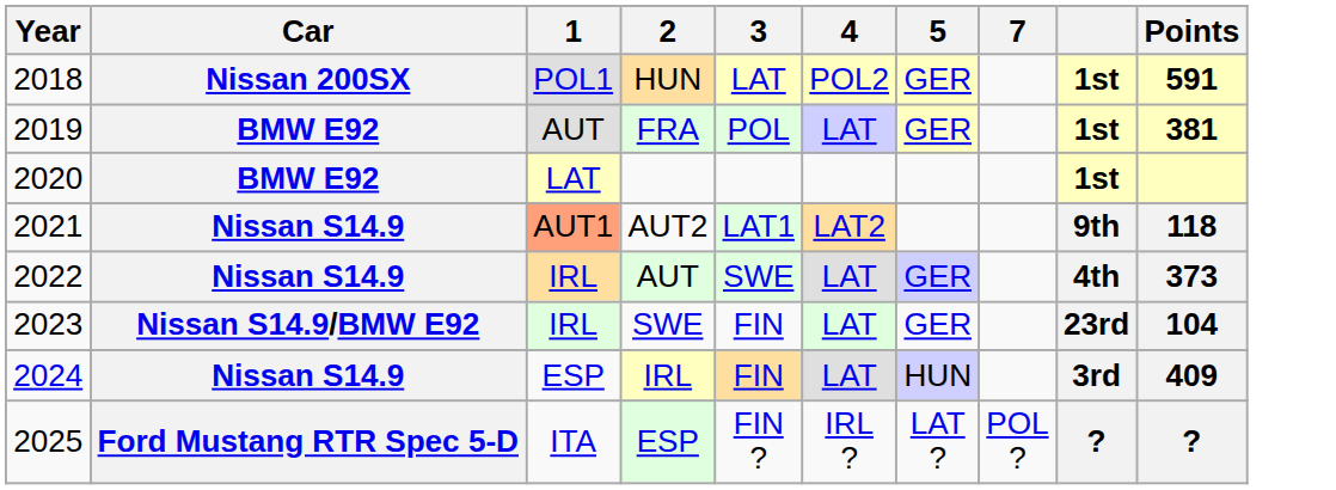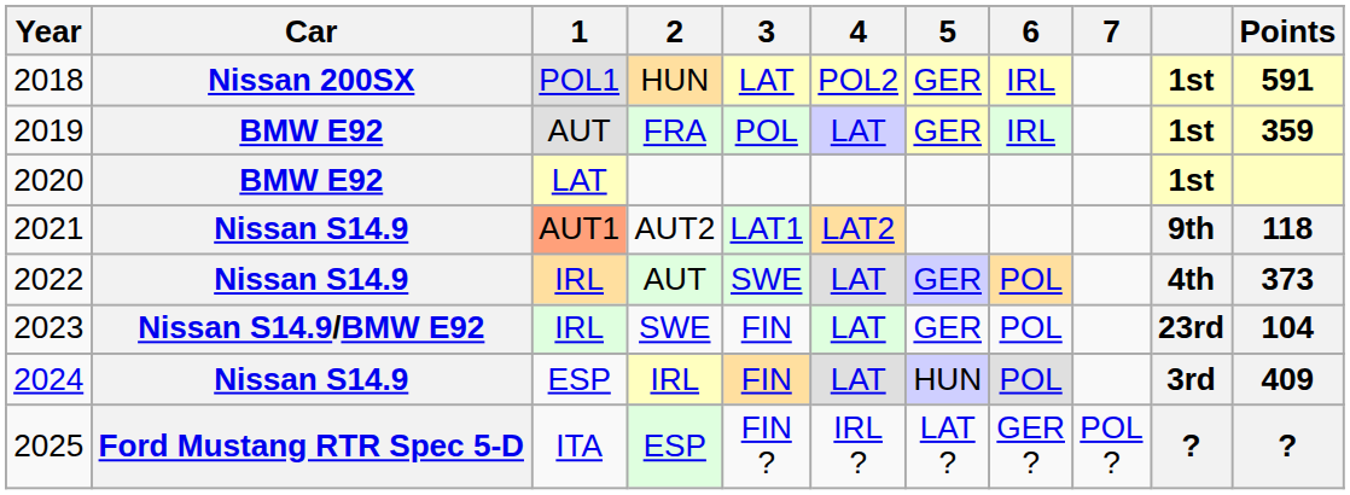 <table class="wikitable" border="1" style="text-align:center; font-size:85%;">
 <tr>
 <th>Year</th>
 <th>Car</th>
 <th>1</th>
 <th>2</th>
 <th>3</th>
 <th>4</th>
 <th>5</th>
+<th>6</th>
 <th>7</th>
 <th></th>
 <th>Points</th>
 </tr>
 <tr>
 <td>2018</td>
 <th><a href='#'>Nissan 200SX</a></th>
 <td style="background:#dfdfdf"><a href='#'>POL1</a><br></td>
 <td style="background:#ffdf9f">HUN<br></td>
 <td style="background:#ffffbf"><a href='#'>LAT</a><br></td>
 <td style="background:#ffffbf"><a href='#'>POL2</a><br></td>
 <td style="background:#ffffbf"><a href='#'>GER</a><br></td>
+<td style="background:#ffffbf"><a href='#'>IRL</a><br></td>
 <td></td>
 <th style="background:#FFFFBF">1st</th>
 <th style="background:#FFFFBF">591</th>
 </tr>
 <tr>
 <td>2019</td>
 <th><a href='#'>BMW E92</a></th>
 <td style="background:#dfdfdf">AUT<br></td>
 <td style="background:#dfffdf"><a href='#'>FRA</a><br></td>
 <td style="background:#dfffdf"><a href='#'>POL</a><br></td>
 <td style="background:#cfcfff"><a href='#'>LAT</a><br></td>
 <td style="background:#ffffbf"><a href='#'>GER</a><br></td>
+<td style="background:#dfffdf"><a href='#'>IRL</a><br></td>
 <td></td>
 <th style="background:#FFFFBF">1st</th>
-<th style="background:#FFFFBF">381</th>
+<th style="background:#FFFFBF">359</th>
 </tr>
 <tr>
 <td>2020</td>
 <th><a href='#'>BMW E92</a></th>
 <td style="background:#ffffbf"><a href='#'>LAT</a><br></td>
+<td></td>
 <td></td>
 <td></td>
 <td></td>
 <td></td>
 <td></td>
 <th style="background:#FFFFBF">1st</th>
 <th style="background:#FFFFBF"></th>
 </tr>
 <tr>
 <td>2021</td>
 <th><a href='#'>Nissan S14.9</a></th>
 <td style="background: lightsalmon;">AUT1</td>
 <td>AUT2</td>
 <td style="background:#dfffdf"><a href='#'>LAT1</a><br></td>
 <td style="background:#ffdf9f"><a href='#'>LAT2</a><br></td>
 <td></td>
 <td></td>
+<td></td>
 <th>9th</th>
 <th>118</th>
 </tr>
 <tr>
 <td>2022</td>
 <th><a href='#'>Nissan S14.9</a></th>
 <td style="background:#ffdf9f"><a href='#'>IRL</a><br></td>
 <td style="background:#dfffdf">AUT<br></td>
 <td style="background:#dfffdf"><a href='#'>SWE</a><br></td>
 <td style="background:#dfdfdf"><a href='#'>LAT</a><br></td>
 <td style="background:#cfcfff"><a href='#'>GER</a><br></td>
+<td style="background:#ffdf9f"><a href='#'>POL</a><br></td>
 <td></td>
 <th>4th</th>
 <th>373</th>
 </tr>
 <tr>
 <td>2023</td>
 <th><a href='#'>Nissan S14.9</a>/<a href='#'>BMW E92</a></th>
 <td style="background:#dfffdf"><a href='#'>IRL</a><br></td>
 <td><a href='#'>SWE</a></td>
 <td><a href='#'>FIN</a></td>
 <td style="background:#dfffdf"><a href='#'>LAT</a><br></td>
 <td><a href='#'>GER</a></td>
+<td><a href='#'>POL</a></td>
 <td></td>
 <th>23rd</th>
 <th>104</th>
 </tr>
 <tr>
 <td><a href='#'>2024</a></td>
 <th><a href='#'>Nissan S14.9</a></th>
 <td><a href='#'>ESP</a></td>
 <td style="background:#FFFFBF"><a href='#'>IRL</a><br></td>
 <td style="background:#ffdf9f"><a href='#'>FIN</a><br></td>
 <td style="background:#dfdfdf"><a href='#'>LAT</a><br></td>
 <td style="background:#cfcfff">HUN<br></td>
+<td style="background:#dfdfdf"><a href='#'>POL</a><br></td>
 <td></td>
 <th>3rd</th>
 <th>409</th>
 </tr>
 <tr>
 <td>2025</td>
 <th><a href='#'>Ford Mustang RTR Spec 5-D</a></th>
 <td><a href='#'>ITA</a><br></td>
 <td style="background:#dfffdf"><a href='#'>ESP</a><br></td>
 <td><a href='#'>FIN</a><br>?</td>
 <td><a href='#'>IRL</a><br>?</td>
 <td><a href='#'>LAT</a><br>?</td>
+<td><a href='#'>GER</a><br>?</td>
 <td><a href='#'>POL</a><br>?</td>
 <th>?</th>
 <th>?</th>
 </tr>
 </table>
